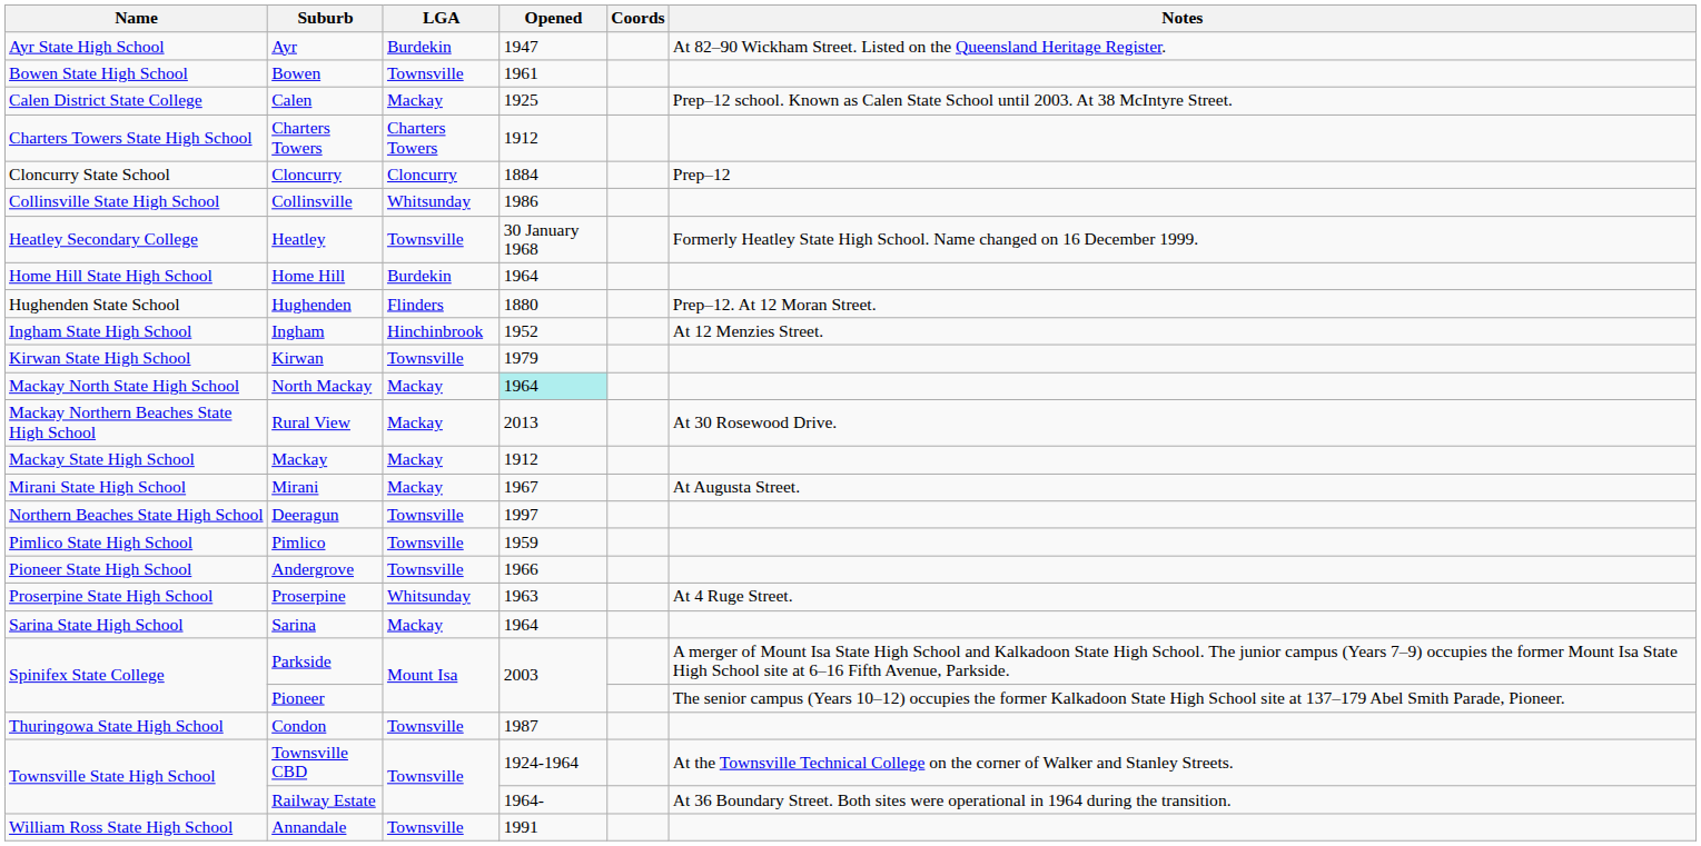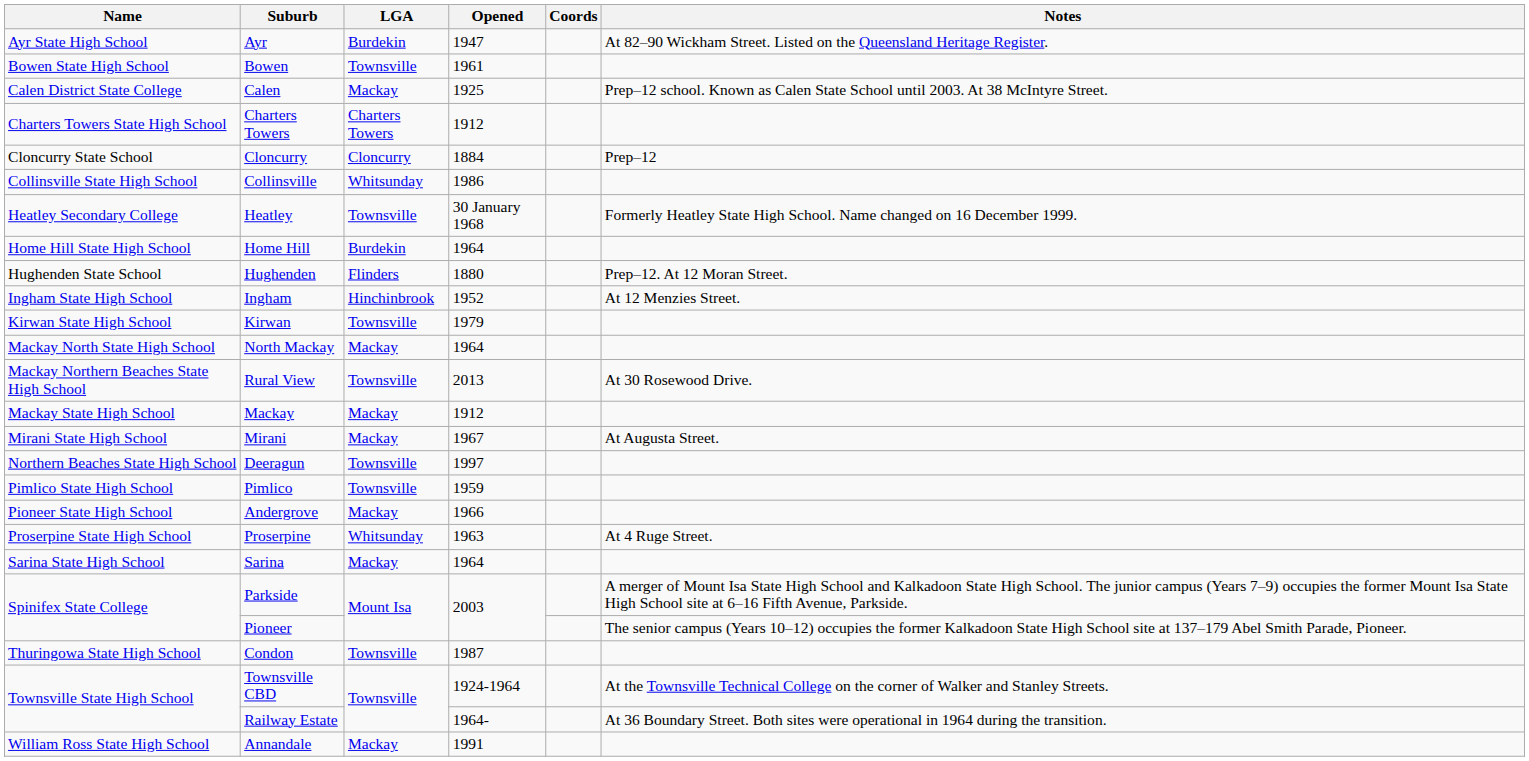 <table class="wikitable sortable">
 <tr>
 <th>Name</th>
 <th>Suburb</th>
 <th>LGA</th>
 <th>Opened</th>
 <th>Coords</th>
 <th>Notes</th>
 </tr>
 <tr>
 <td><a href='#'>Ayr State High School</a></td>
 <td><a href='#'>Ayr</a></td>
 <td><a href='#'>Burdekin</a></td>
 <td>1947</td>
 <td></td>
 <td>At 82–90 Wickham Street. Listed on the <a href='#'>Queensland Heritage Register</a>.</td>
 </tr>
 <tr>
 <td><a href='#'>Bowen State High School</a></td>
 <td><a href='#'>Bowen</a></td>
 <td><a href='#'>Townsville</a></td>
 <td>1961</td>
 <td></td>
 <td></td>
 </tr>
 <tr>
 <td><a href='#'>Calen District State College</a></td>
 <td><a href='#'>Calen</a></td>
 <td><a href='#'>Mackay</a></td>
 <td>1925</td>
 <td></td>
 <td>Prep–12 school. Known as Calen State School until 2003. At 38 McIntyre Street.</td>
 </tr>
 <tr>
 <td><a href='#'>Charters Towers State High School</a></td>
 <td><a href='#'>Charters Towers</a></td>
 <td><a href='#'>Charters Towers</a></td>
 <td>1912</td>
 <td></td>
 <td></td>
 </tr>
 <tr>
 <td>Cloncurry State School</td>
 <td><a href='#'>Cloncurry</a></td>
 <td><a href='#'>Cloncurry</a></td>
 <td>1884</td>
 <td></td>
 <td>Prep–12</td>
 </tr>
 <tr>
 <td><a href='#'>Collinsville State High School</a></td>
 <td><a href='#'>Collinsville</a></td>
 <td><a href='#'>Whitsunday</a></td>
 <td>1986</td>
 <td></td>
 <td></td>
 </tr>
 <tr>
 <td><a href='#'>Heatley Secondary College</a></td>
 <td><a href='#'>Heatley</a></td>
 <td><a href='#'>Townsville</a></td>
 <td>30 January 1968</td>
 <td></td>
 <td>Formerly Heatley State High School. Name changed on 16 December 1999.</td>
 </tr>
 <tr>
 <td><a href='#'>Home Hill State High School</a></td>
 <td><a href='#'>Home Hill</a></td>
 <td><a href='#'>Burdekin</a></td>
 <td>1964</td>
 <td></td>
 <td></td>
 </tr>
 <tr>
 <td>Hughenden State School</td>
 <td><a href='#'>Hughenden</a></td>
 <td><a href='#'>Flinders</a></td>
 <td>1880</td>
 <td></td>
 <td>Prep–12. At 12 Moran Street.</td>
 </tr>
 <tr>
 <td><a href='#'>Ingham State High School</a></td>
 <td><a href='#'>Ingham</a></td>
 <td><a href='#'>Hinchinbrook</a></td>
 <td>1952</td>
 <td></td>
 <td>At 12 Menzies Street.</td>
 </tr>
 <tr>
 <td><a href='#'>Kirwan State High School</a></td>
 <td><a href='#'>Kirwan</a></td>
 <td><a href='#'>Townsville</a></td>
 <td>1979</td>
 <td></td>
 <td></td>
 </tr>
 <tr>
 <td><a href='#'>Mackay North State High School</a></td>
 <td><a href='#'>North Mackay</a></td>
 <td><a href='#'>Mackay</a></td>
-<td style="background: paleturquoise;">1964</td>
+<td>1964</td>
 <td></td>
 <td></td>
 </tr>
 <tr>
 <td><a href='#'>Mackay Northern Beaches State High School</a></td>
 <td><a href='#'>Rural View</a></td>
-<td><a href='#'>Mackay</a></td>
+<td><a href='#'>Townsville</a></td>
 <td>2013</td>
 <td></td>
 <td>At 30 Rosewood Drive.</td>
 </tr>
 <tr>
 <td><a href='#'>Mackay State High School</a></td>
 <td><a href='#'>Mackay</a></td>
 <td><a href='#'>Mackay</a></td>
 <td>1912</td>
 <td></td>
 <td></td>
 </tr>
 <tr>
 <td><a href='#'>Mirani State High School</a></td>
 <td><a href='#'>Mirani</a></td>
 <td><a href='#'>Mackay</a></td>
 <td>1967</td>
 <td></td>
 <td>At Augusta Street.</td>
 </tr>
 <tr>
 <td><a href='#'>Northern Beaches State High School</a></td>
 <td><a href='#'>Deeragun</a></td>
 <td><a href='#'>Townsville</a></td>
 <td>1997</td>
 <td></td>
 <td></td>
 </tr>
 <tr>
 <td><a href='#'>Pimlico State High School</a></td>
 <td><a href='#'>Pimlico</a></td>
 <td><a href='#'>Townsville</a></td>
 <td>1959</td>
 <td></td>
 <td></td>
 </tr>
 <tr>
 <td><a href='#'>Pioneer State High School</a></td>
 <td><a href='#'>Andergrove</a></td>
-<td><a href='#'>Townsville</a></td>
+<td><a href='#'>Mackay</a></td>
 <td>1966</td>
 <td></td>
 <td></td>
 </tr>
 <tr>
 <td><a href='#'>Proserpine State High School</a></td>
 <td><a href='#'>Proserpine</a></td>
 <td><a href='#'>Whitsunday</a></td>
 <td>1963</td>
 <td></td>
 <td>At 4 Ruge Street.</td>
 </tr>
 <tr>
 <td><a href='#'>Sarina State High School</a></td>
 <td><a href='#'>Sarina</a></td>
 <td><a href='#'>Mackay</a></td>
 <td>1964</td>
 <td></td>
 <td></td>
 </tr>
 <tr>
 <td rowspan="2"><a href='#'>Spinifex State College</a></td>
 <td><a href='#'>Parkside</a></td>
 <td rowspan="2"><a href='#'>Mount Isa</a></td>
 <td rowspan="2">2003</td>
 <td></td>
 <td>A merger of Mount Isa State High School and Kalkadoon State High School. The junior campus (Years 7–9) occupies the former Mount Isa State High School site at 6–16 Fifth Avenue, Parkside.</td>
 </tr>
 <tr>
 <td><a href='#'>Pioneer</a></td>
 <td></td>
 <td>The senior campus (Years 10–12) occupies the former Kalkadoon State High School site at 137–179 Abel Smith Parade, Pioneer.</td>
 </tr>
 <tr>
 <td><a href='#'>Thuringowa State High School</a></td>
 <td><a href='#'>Condon</a></td>
 <td><a href='#'>Townsville</a></td>
 <td>1987</td>
 <td></td>
 <td></td>
 </tr>
 <tr>
 <td rowspan="2"><a href='#'>Townsville State High School</a></td>
 <td><a href='#'>Townsville CBD</a></td>
 <td rowspan="2"><a href='#'>Townsville</a></td>
 <td>1924-1964</td>
 <td></td>
 <td>At the <a href='#'>Townsville Technical College</a> on the corner of Walker and Stanley Streets.</td>
 </tr>
 <tr>
 <td><a href='#'>Railway Estate</a></td>
 <td>1964-</td>
 <td></td>
 <td>At 36 Boundary Street. Both sites were operational in 1964 during the transition.</td>
 </tr>
 <tr>
 <td><a href='#'>William Ross State High School</a></td>
 <td><a href='#'>Annandale</a></td>
-<td><a href='#'>Townsville</a></td>
+<td><a href='#'>Mackay</a></td>
 <td>1991</td>
 <td></td>
 <td></td>
 </tr>
 </table>
